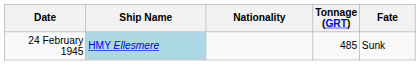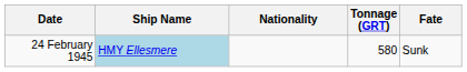 <table class="wikitable sortable">
 <tr>
 <th width="120px">Date</th>
 <th width="180px">Ship Name</th>
 <th width="160px">Nationality</th>
 <th width="25px">Tonnage <br>(<a href='#'>GRT</a>)</th>
 <th width="80px">Fate</th>
 </tr>
 <tr>
 <td align="right">24 February 1945</td>
 <td align="left" style="background: lightblue;"><a href='#'>HMY <em>Ellesmere</em></a></td>
 <td align="left"></td>
-<td align="right">485</td>
+<td align="right">580</td>
 <td align="left">Sunk</td>
 </tr>
 </table>
